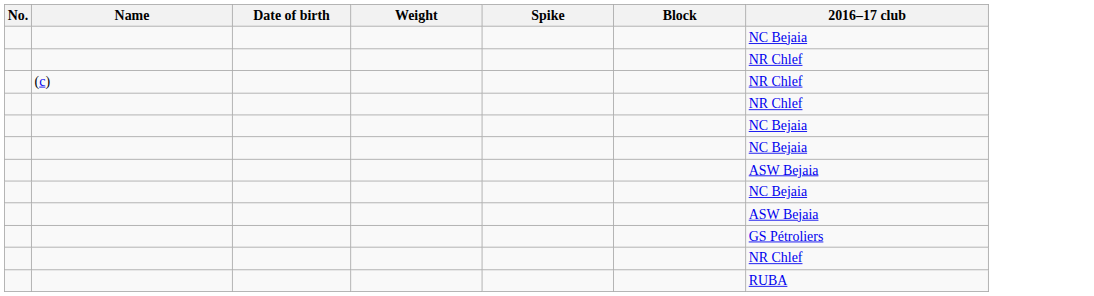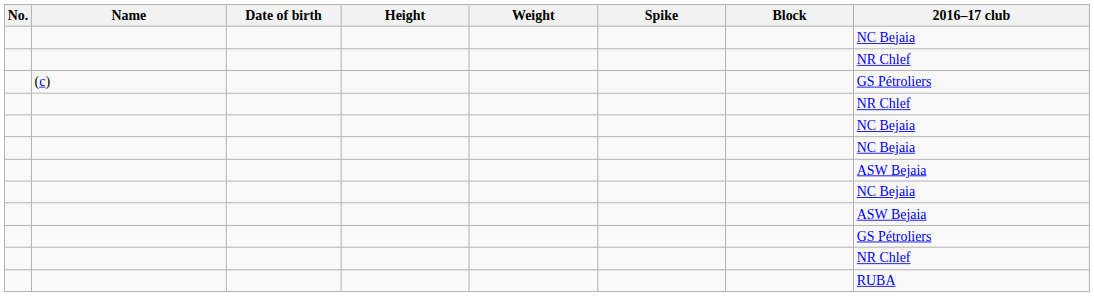 <table class="wikitable sortable" style="font-size:100%; text-align:center;">
 <tr>
 <th>No.</th>
 <th style="width:14em">Name</th>
 <th style="width:8em">Date of birth</th>
+<th style="width:9em">Height</th>
 <th style="width:9em">Weight</th>
 <th style="width:9em">Spike</th>
 <th style="width:9em">Block</th>
 <th style="width:17em">2016–17 club</th>
 </tr>
 <tr>
 <td></td>
 <td align=left></td>
 <td align=right></td>
 <td></td>
 <td></td>
 <td></td>
+<td></td>
 <td align=left> <a href='#'>NC Bejaia</a></td>
 </tr>
 <tr>
 <td></td>
 <td align=left></td>
 <td align=right></td>
+<td></td>
 <td></td>
 <td></td>
 <td></td>
 <td align=left> <a href='#'>NR Chlef</a></td>
 </tr>
 <tr>
 <td></td>
 <td align=left> (<a href='#'>c</a>)</td>
 <td align=right></td>
 <td></td>
 <td></td>
 <td></td>
-<td align=left> <a href='#'>NR Chlef</a></td>
+<td></td>
+<td align=left> <a href='#'>GS Pétroliers</a></td>
 </tr>
 <tr>
 <td></td>
 <td align=left></td>
 <td align=right></td>
+<td></td>
 <td></td>
 <td></td>
 <td></td>
 <td align=left> <a href='#'>NR Chlef</a></td>
 </tr>
 <tr>
 <td></td>
 <td align=left></td>
 <td align=right></td>
 <td></td>
 <td></td>
 <td></td>
+<td></td>
 <td align=left> <a href='#'>NC Bejaia</a></td>
 </tr>
 <tr>
 <td></td>
 <td align=left></td>
 <td align=right></td>
+<td></td>
 <td></td>
 <td></td>
 <td></td>
 <td align=left> <a href='#'>NC Bejaia</a></td>
 </tr>
 <tr>
 <td></td>
 <td align=left></td>
 <td align=right></td>
 <td></td>
 <td></td>
 <td></td>
+<td></td>
 <td align=left> <a href='#'>ASW Bejaia</a></td>
 </tr>
 <tr>
 <td></td>
 <td align=left></td>
 <td align=right></td>
+<td></td>
 <td></td>
 <td></td>
 <td></td>
 <td align=left> <a href='#'>NC Bejaia</a></td>
 </tr>
 <tr>
 <td></td>
 <td align=left></td>
 <td align=right></td>
 <td></td>
 <td></td>
 <td></td>
+<td></td>
 <td align=left> <a href='#'>ASW Bejaia</a></td>
 </tr>
 <tr>
 <td></td>
 <td align=left></td>
 <td align=right></td>
+<td></td>
 <td></td>
 <td></td>
 <td></td>
 <td align=left> <a href='#'>GS Pétroliers</a></td>
 </tr>
 <tr>
 <td></td>
 <td align=left></td>
 <td align=right></td>
 <td></td>
 <td></td>
 <td></td>
+<td></td>
 <td align=left> <a href='#'>NR Chlef</a></td>
 </tr>
 <tr>
 <td></td>
 <td align=left></td>
 <td align=right></td>
 <td></td>
 <td></td>
 <td></td>
+<td></td>
 <td align=left> <a href='#'>RUBA</a></td>
 </tr>
 </table>
